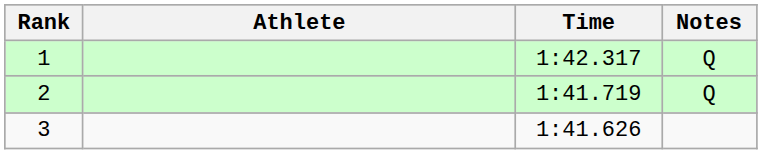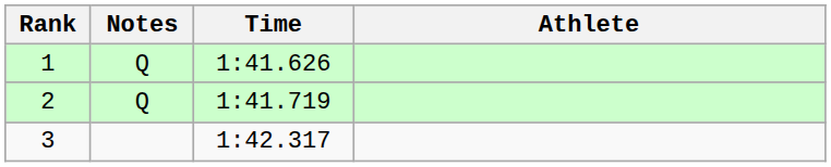 <table class=wikitable style="text-align:center">
 <tr>
 <th width=40>Rank</th>
+<th width=50>Notes</th>
+<th width=80>Time</th>
 <th width=250>Athlete</th>
-<th width=80>Time</th>
-<th width=50>Notes</th>
 </tr>
 <tr bgcolor="ccffcc">
 <td>1</td>
+<td>Q</td>
+<td>1:41.626</td>
 <td align=left></td>
-<td>1:42.317</td>
-<td>Q</td>
 </tr>
 <tr bgcolor="ccffcc">
 <td>2</td>
+<td>Q</td>
+<td>1:41.719</td>
 <td align=left></td>
-<td>1:41.719</td>
-<td>Q</td>
 </tr>
 <tr>
 <td>3</td>
+<td></td>
+<td>1:42.317</td>
 <td align=left></td>
-<td>1:41.626</td>
-<td></td>
 </tr>
 </table>
